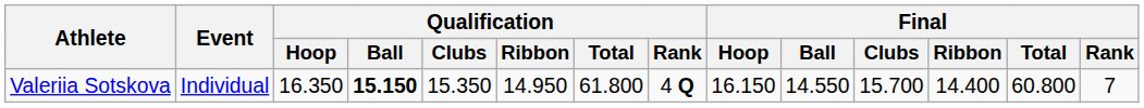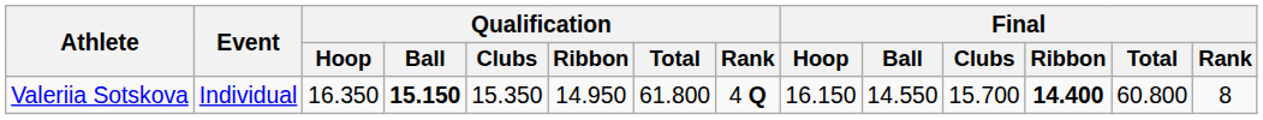 <table class=wikitable style="font-size:90%">
 <tr>
 <th rowspan=2>Athlete</th>
 <th rowspan=2>Event</th>
 <th colspan=6>Qualification</th>
 <th colspan=6>Final</th>
 </tr>
 <tr style="font-size:95%">
 <th>Hoop</th>
 <th>Ball</th>
 <th>Clubs</th>
 <th>Ribbon</th>
 <th>Total</th>
 <th>Rank</th>
 <th>Hoop</th>
 <th>Ball</th>
 <th>Clubs</th>
 <th>Ribbon</th>
 <th>Total</th>
 <th>Rank</th>
 </tr>
 <tr align=center>
 <td align=left><a href='#'>Valeriia Sotskova</a></td>
 <td align=left><a href='#'>Individual</a></td>
 <td>16.350</td>
 <td><strong>15.150</strong></td>
 <td>15.350</td>
 <td>14.950</td>
 <td>61.800</td>
 <td>4 <strong>Q</strong></td>
 <td>16.150</td>
 <td>14.550</td>
 <td>15.700</td>
-<td>14.400</td>
+<td><strong>14.400</strong></td>
 <td>60.800</td>
-<td>7</td>
+<td>8</td>
 </tr>
 </table>
